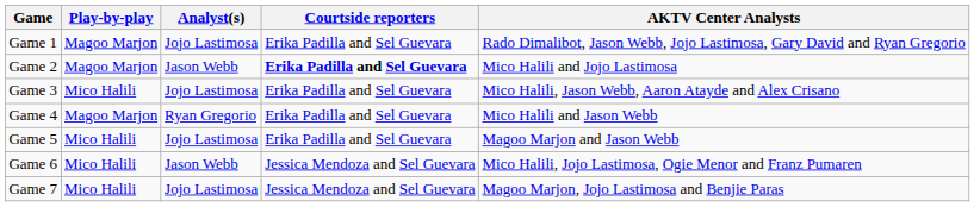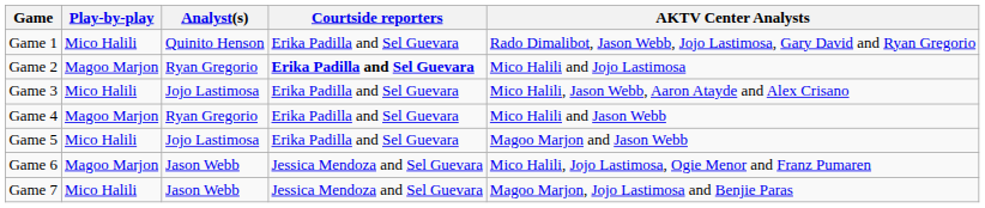 <table class=wikitable>
 <tr>
 <th>Game</th>
 <th><a href='#'>Play-by-play</a></th>
 <th><a href='#'>Analyst</a>(s)</th>
 <th><a href='#'>Courtside reporters</a></th>
 <th>AKTV Center Analysts</th>
 </tr>
 <tr>
 <td>Game 1</td>
-<td><a href='#'>Magoo Marjon</a></td>
-<td><a href='#'>Jojo Lastimosa</a></td>
+<td><a href='#'>Mico Halili</a></td>
+<td><a href='#'>Quinito Henson</a></td>
 <td><a href='#'>Erika Padilla</a> and <a href='#'>Sel Guevara</a></td>
 <td><a href='#'>Rado Dimalibot</a>, <a href='#'>Jason Webb</a>, <a href='#'>Jojo Lastimosa</a>, <a href='#'>Gary David</a> and <a href='#'>Ryan Gregorio</a></td>
 </tr>
 <tr>
 <td>Game 2</td>
 <td><a href='#'>Magoo Marjon</a></td>
-<td><a href='#'>Jason Webb</a></td>
+<td><a href='#'>Ryan Gregorio</a></td>
 <td><strong><a href='#'>Erika Padilla</a> and <a href='#'>Sel Guevara</a></strong></td>
 <td><a href='#'>Mico Halili</a> and <a href='#'>Jojo Lastimosa</a></td>
 </tr>
 <tr>
 <td>Game 3</td>
 <td><a href='#'>Mico Halili</a></td>
 <td><a href='#'>Jojo Lastimosa</a></td>
 <td><a href='#'>Erika Padilla</a> and <a href='#'>Sel Guevara</a></td>
 <td><a href='#'>Mico Halili</a>, <a href='#'>Jason Webb</a>, <a href='#'>Aaron Atayde</a> and <a href='#'>Alex Crisano</a></td>
 </tr>
 <tr>
 <td>Game 4</td>
 <td><a href='#'>Magoo Marjon</a></td>
 <td><a href='#'>Ryan Gregorio</a></td>
 <td><a href='#'>Erika Padilla</a> and <a href='#'>Sel Guevara</a></td>
 <td><a href='#'>Mico Halili</a> and <a href='#'>Jason Webb</a></td>
 </tr>
 <tr>
 <td>Game 5</td>
 <td><a href='#'>Mico Halili</a></td>
 <td><a href='#'>Jojo Lastimosa</a></td>
 <td><a href='#'>Erika Padilla</a> and <a href='#'>Sel Guevara</a></td>
 <td><a href='#'>Magoo Marjon</a> and <a href='#'>Jason Webb</a></td>
 </tr>
 <tr>
 <td>Game 6</td>
-<td><a href='#'>Mico Halili</a></td>
+<td><a href='#'>Magoo Marjon</a></td>
 <td><a href='#'>Jason Webb</a></td>
 <td><a href='#'>Jessica Mendoza</a> and <a href='#'>Sel Guevara</a></td>
 <td><a href='#'>Mico Halili</a>, <a href='#'>Jojo Lastimosa</a>, <a href='#'>Ogie Menor</a> and <a href='#'>Franz Pumaren</a></td>
 </tr>
 <tr>
 <td>Game 7</td>
 <td><a href='#'>Mico Halili</a></td>
-<td><a href='#'>Jojo Lastimosa</a></td>
+<td><a href='#'>Jason Webb</a></td>
 <td><a href='#'>Jessica Mendoza</a> and <a href='#'>Sel Guevara</a></td>
 <td><a href='#'>Magoo Marjon</a>, <a href='#'>Jojo Lastimosa</a> and <a href='#'>Benjie Paras</a></td>
 </tr>
 </table>
